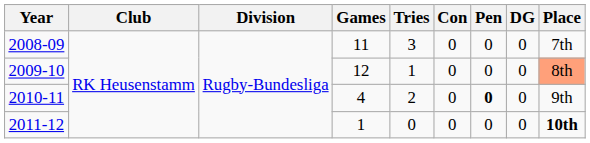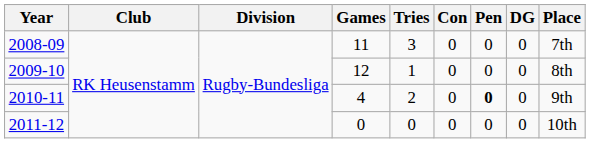 <table class="wikitable">
 <tr>
 <th>Year</th>
 <th>Club</th>
 <th>Division</th>
 <th>Games</th>
 <th>Tries</th>
 <th>Con</th>
 <th>Pen</th>
 <th>DG</th>
 <th>Place</th>
 </tr>
 <tr align="center">
 <td><a href='#'>2008-09</a></td>
 <td rowspan=4><a href='#'>RK Heusenstamm</a></td>
 <td rowspan=4><a href='#'>Rugby-Bundesliga</a></td>
 <td>11</td>
 <td>3</td>
 <td>0</td>
 <td>0</td>
 <td>0</td>
 <td>7th</td>
 </tr>
 <tr align="center">
 <td><a href='#'>2009-10</a></td>
 <td>12</td>
 <td>1</td>
 <td>0</td>
 <td>0</td>
 <td>0</td>
-<td style="background: lightsalmon;">8th</td>
+<td>8th</td>
 </tr>
 <tr align="center">
 <td><a href='#'>2010-11</a></td>
 <td>4</td>
 <td>2</td>
 <td>0</td>
 <td><strong>0</strong></td>
 <td>0</td>
 <td>9th</td>
 </tr>
 <tr align="center">
 <td><a href='#'>2011-12</a></td>
-<td>1</td>
 <td>0</td>
 <td>0</td>
 <td>0</td>
 <td>0</td>
-<td><strong>10th</strong></td>
+<td>0</td>
+<td>10th</td>
 </tr>
 </table>
